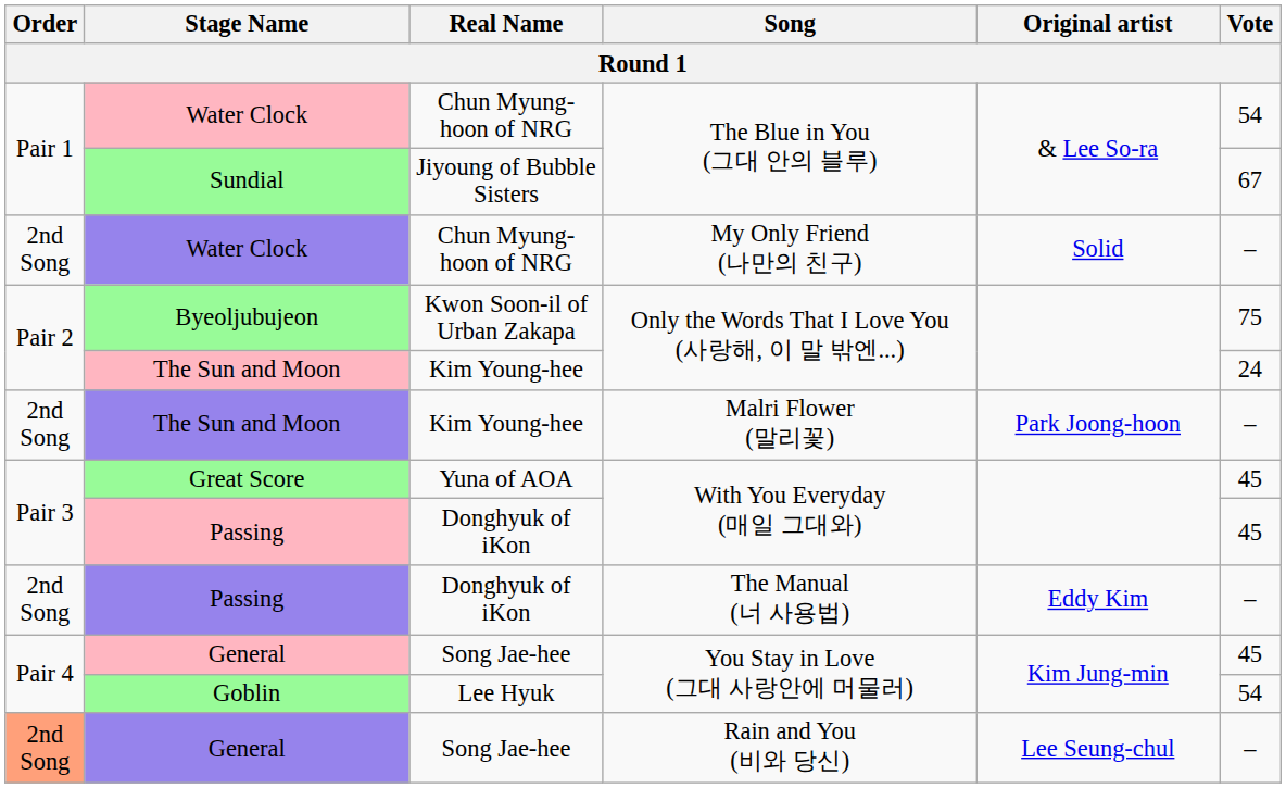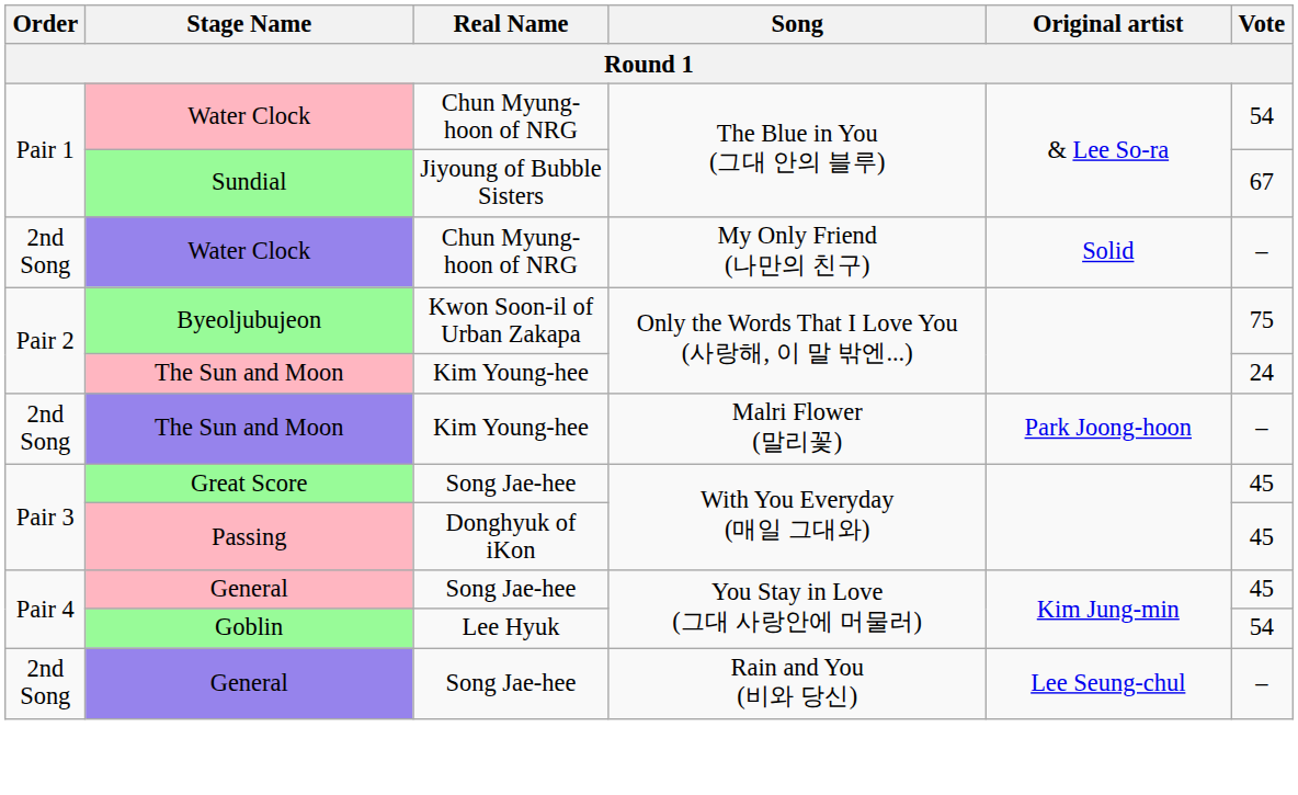 <table class="wikitable" style="text-align:center; width:95%;">
 <tr>
 <th style="width:1%;">Order</th>
 <th style="width:20%;">Stage Name</th>
 <th style="width:12%;">Real Name</th>
 <th style="width:23%;">Song</th>
 <th style="width:15%;">Original artist</th>
 <th style="width:1%;">Vote</th>
 </tr>
 <tr>
 <th colspan=6>Round 1</th>
 </tr>
 <tr>
 <td rowspan=2>Pair 1</td>
 <td bgcolor="lightpink">Water Clock</td>
 <td>Chun Myung-hoon of NRG</td>
 <td rowspan=2>The Blue in You<br>(그대 안의 블루)</td>
 <td rowspan=2> & <a href='#'>Lee So-ra</a></td>
 <td>54</td>
 </tr>
 <tr>
 <td bgcolor="palegreen">Sundial</td>
 <td>Jiyoung of Bubble Sisters</td>
 <td>67</td>
 </tr>
 <tr>
 <td>2nd Song</td>
 <td bgcolor="#9683EC">Water Clock</td>
 <td>Chun Myung-hoon of NRG</td>
 <td>My Only Friend<br>(나만의 친구)</td>
 <td><a href='#'>Solid</a></td>
 <td>–</td>
 </tr>
 <tr>
 <td rowspan=2>Pair 2</td>
 <td bgcolor="palegreen">Byeoljubujeon</td>
 <td>Kwon Soon-il of Urban Zakapa</td>
 <td rowspan=2>Only the Words That I Love You<br>(사랑해, 이 말 밖엔...)</td>
 <td rowspan=2></td>
 <td>75</td>
 </tr>
 <tr>
 <td bgcolor="lightpink">The Sun and Moon</td>
 <td>Kim Young-hee</td>
 <td>24</td>
 </tr>
 <tr>
 <td>2nd Song</td>
 <td bgcolor="#9683EC">The Sun and Moon</td>
 <td>Kim Young-hee</td>
 <td>Malri Flower<br>(말리꽃)</td>
 <td><a href='#'>Park Joong-hoon</a></td>
 <td>–</td>
 </tr>
 <tr>
 <td rowspan=2>Pair 3</td>
 <td bgcolor="palegreen">Great Score</td>
-<td>Yuna of AOA</td>
+<td>Song Jae-hee</td>
 <td rowspan=2>With You Everyday<br>(매일 그대와)</td>
 <td rowspan=2></td>
 <td>45</td>
 </tr>
 <tr>
 <td bgcolor="lightpink">Passing</td>
 <td>Donghyuk of iKon</td>
 <td>45</td>
-</tr>
-<tr>
-<td>2nd Song</td>
-<td bgcolor="#9683EC">Passing</td>
-<td>Donghyuk of iKon</td>
-<td>The Manual<br>(너 사용법)</td>
-<td><a href='#'>Eddy Kim</a></td>
-<td>–</td>
 </tr>
 <tr>
 <td rowspan=2>Pair 4</td>
 <td bgcolor="lightpink">General</td>
 <td>Song Jae-hee</td>
 <td rowspan=2>You Stay in Love<br>(그대 사랑안에 머물러)</td>
 <td rowspan=2><a href='#'>Kim Jung-min</a></td>
 <td>45</td>
 </tr>
 <tr>
 <td bgcolor="palegreen">Goblin</td>
 <td>Lee Hyuk</td>
 <td>54</td>
 </tr>
 <tr>
-<td style="background: lightsalmon;">2nd Song</td>
+<td>2nd Song</td>
 <td bgcolor="#9683EC">General</td>
 <td>Song Jae-hee</td>
 <td>Rain and You<br>(비와 당신)</td>
 <td><a href='#'>Lee Seung-chul</a></td>
 <td>–</td>
 </tr>
 </table>
